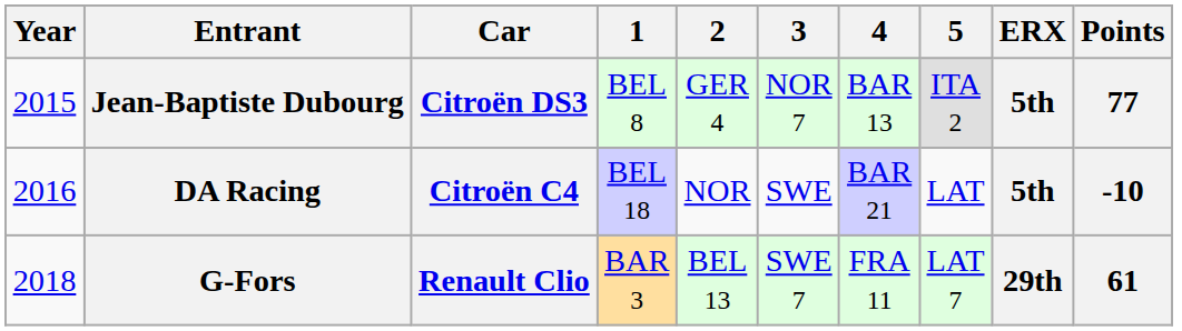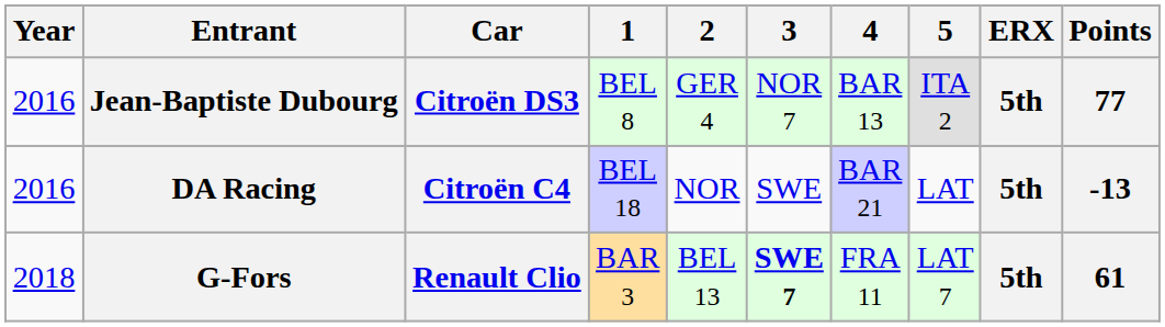 <table class="wikitable" border="1" style="text-align:center; font-size:90%;">
 <tr valign="top">
 <th>Year</th>
 <th>Entrant</th>
 <th>Car</th>
 <th>1</th>
 <th>2</th>
 <th>3</th>
 <th>4</th>
 <th>5</th>
 <th>ERX</th>
 <th>Points</th>
 </tr>
 <tr>
-<td><a href='#'>2015</a></td>
+<td><a href='#'>2016</a></td>
 <th>Jean-Baptiste Dubourg</th>
 <th><a href='#'>Citroën DS3</a></th>
 <td style="background:#dfffdf;"><a href='#'>BEL</a><br><small>8</small></td>
 <td style="background:#dfffdf;"><a href='#'>GER</a><br><small>4</small></td>
 <td style="background:#dfffdf;"><a href='#'>NOR</a><br><small>7</small></td>
 <td style="background:#dfffdf;"><a href='#'>BAR</a><br><small>13</small></td>
 <td style="background:#dfdfdf;"><a href='#'>ITA</a><br><small>2</small></td>
 <th>5th</th>
 <th>77</th>
 </tr>
 <tr>
 <td><a href='#'>2016</a></td>
 <th>DA Racing</th>
 <th><a href='#'>Citroën C4</a></th>
 <td style="background:#CFCFFF;"><a href='#'>BEL</a><br><small>18</small></td>
 <td><a href='#'>NOR</a><br><small></small></td>
 <td><a href='#'>SWE</a><br><small></small></td>
 <td style="background:#CFCFFF;"><a href='#'>BAR</a><br><small>21</small></td>
 <td><a href='#'>LAT</a><br><small></small></td>
 <th>5th</th>
-<th>-10</th>
+<th>-13</th>
 </tr>
 <tr>
 <td><a href='#'>2018</a></td>
 <th>G-Fors</th>
 <th><a href='#'>Renault Clio</a></th>
 <td style="background:#FFDF9F;"><a href='#'>BAR</a><br><small>3</small></td>
 <td style="background:#dfffdf;"><a href='#'>BEL</a><br><small>13</small></td>
-<td style="background:#dfffdf;"><a href='#'>SWE</a><br><small>7</small></td>
+<td style="background:#dfffdf;"><strong><a href='#'>SWE</a><br><small>7</small></strong></td>
 <td style="background:#dfffdf;"><a href='#'>FRA</a><br><small>11</small></td>
 <td style="background:#dfffdf;"><a href='#'>LAT</a><br><small>7</small></td>
-<th>29th</th>
+<th>5th</th>
 <th>61</th>
 </tr>
 </table>
